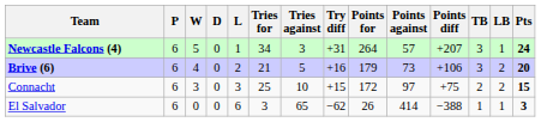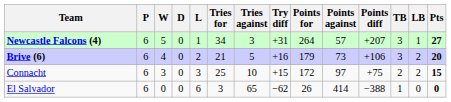 <table class="wikitable" style="text-align: center;">
 <tr>
 <th width="200">Team</th>
 <th width="20">P</th>
 <th width="20">W</th>
 <th width="20">D</th>
 <th width="20">L</th>
 <th width="20">Tries for</th>
 <th width="20">Tries against</th>
 <th width="20">Try diff</th>
 <th width="20">Points for</th>
 <th width="20">Points against</th>
 <th width="25">Points diff</th>
 <th width="20">TB</th>
 <th width="20">LB</th>
 <th width="20">Pts</th>
 </tr>
 <tr bgcolor="#ccffcc">
 <td align="left"> <strong><a href='#'>Newcastle Falcons</a> (4)</strong></td>
 <td>6</td>
 <td>5</td>
 <td>0</td>
 <td>1</td>
 <td>34</td>
 <td>3</td>
 <td>+31</td>
 <td>264</td>
 <td>57</td>
 <td>+207</td>
 <td>3</td>
 <td>1</td>
-<td><strong>24</strong></td>
+<td><strong>27</strong></td>
 </tr>
 <tr bgcolor="#ccccff">
 <td align="left"> <strong><a href='#'>Brive</a> (6)</strong></td>
 <td>6</td>
 <td>4</td>
 <td>0</td>
 <td>2</td>
 <td>21</td>
 <td>5</td>
 <td>+16</td>
 <td>179</td>
 <td>73</td>
 <td>+106</td>
 <td>3</td>
 <td>2</td>
 <td><strong>20</strong></td>
 </tr>
 <tr>
 <td align="left"> <a href='#'>Connacht</a></td>
 <td>6</td>
 <td>3</td>
 <td>0</td>
 <td>3</td>
 <td>25</td>
 <td>10</td>
 <td>+15</td>
 <td>172</td>
 <td>97</td>
 <td>+75</td>
 <td>2</td>
 <td>2</td>
 <td><strong>15</strong></td>
 </tr>
 <tr>
 <td align="left"> <a href='#'>El Salvador</a></td>
 <td>6</td>
 <td>0</td>
 <td>0</td>
 <td>6</td>
 <td>3</td>
 <td>65</td>
 <td>−62</td>
 <td>26</td>
 <td>414</td>
 <td>−388</td>
 <td>1</td>
-<td>1</td>
-<td><strong>3</strong></td>
+<td>0</td>
+<td><strong>0</strong></td>
 </tr>
 </table>
